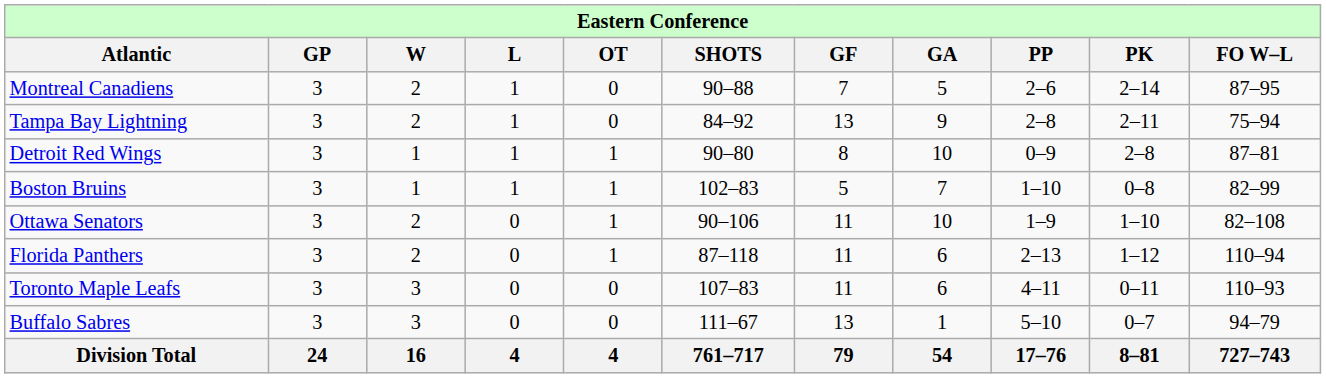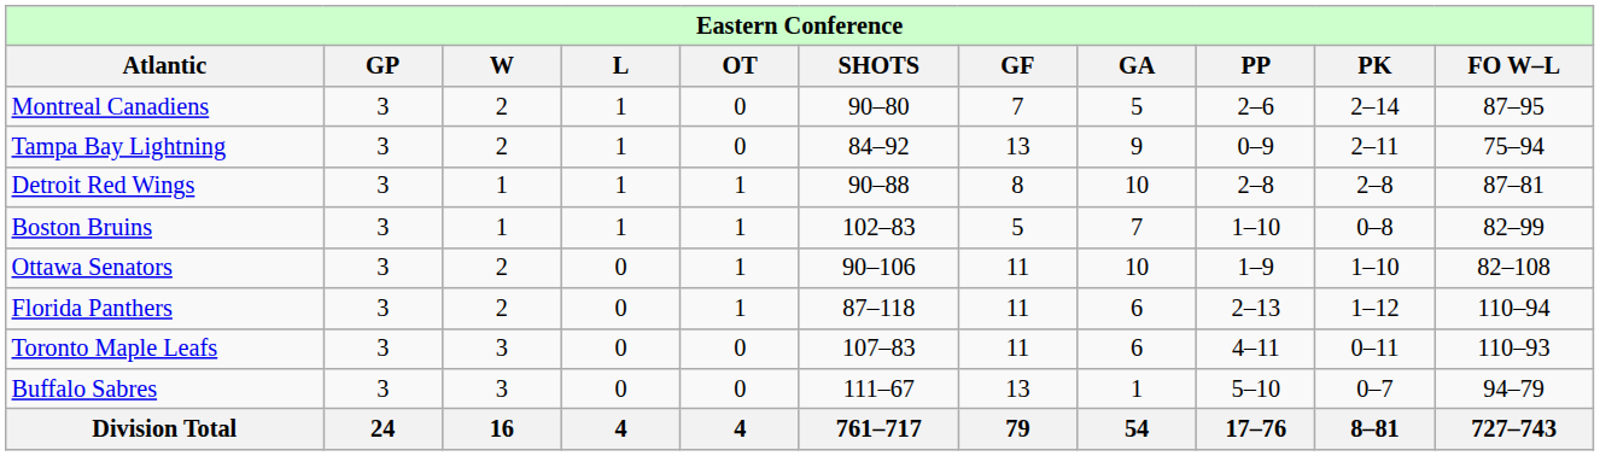 <table class="wikitable" style="text-align:center; width:65em; font-size:85%;">
 <tr style="background:#cfc; font-weight:bold;">
 <td colspan=11>Eastern Conference</td>
 </tr>
 <tr>
 <th width="20%">Atlantic</th>
 <th width="7.5%">GP</th>
 <th width="7.5%">W</th>
 <th width="7.5%">L</th>
 <th width="7.5%">OT</th>
 <th width="10%">SHOTS</th>
 <th width="7.5%">GF</th>
 <th width="7.5%">GA</th>
 <th width="7.5%">PP</th>
 <th width="7.5%">PK</th>
 <th width="10%">FO W–L</th>
 </tr>
 <tr>
 <td align=left><a href='#'>Montreal Canadiens</a></td>
 <td>3</td>
 <td>2</td>
 <td>1</td>
 <td>0</td>
-<td>90–88</td>
+<td>90–80</td>
 <td>7</td>
 <td>5</td>
 <td>2–6</td>
 <td>2–14</td>
 <td>87–95</td>
 </tr>
 <tr>
 <td align=left><a href='#'>Tampa Bay Lightning</a></td>
 <td>3</td>
 <td>2</td>
 <td>1</td>
 <td>0</td>
 <td>84–92</td>
 <td>13</td>
 <td>9</td>
-<td>2–8</td>
+<td>0–9</td>
 <td>2–11</td>
 <td>75–94</td>
 </tr>
 <tr>
 <td align=left><a href='#'>Detroit Red Wings</a></td>
 <td>3</td>
 <td>1</td>
 <td>1</td>
 <td>1</td>
-<td>90–80</td>
+<td>90–88</td>
 <td>8</td>
 <td>10</td>
-<td>0–9</td>
+<td>2–8</td>
 <td>2–8</td>
 <td>87–81</td>
 </tr>
 <tr>
 <td align=left><a href='#'>Boston Bruins</a></td>
 <td>3</td>
 <td>1</td>
 <td>1</td>
 <td>1</td>
 <td>102–83</td>
 <td>5</td>
 <td>7</td>
 <td>1–10</td>
 <td>0–8</td>
 <td>82–99</td>
 </tr>
 <tr>
 <td align=left><a href='#'>Ottawa Senators</a></td>
 <td>3</td>
 <td>2</td>
 <td>0</td>
 <td>1</td>
 <td>90–106</td>
 <td>11</td>
 <td>10</td>
 <td>1–9</td>
 <td>1–10</td>
 <td>82–108</td>
 </tr>
 <tr>
 <td align=left><a href='#'>Florida Panthers</a></td>
 <td>3</td>
 <td>2</td>
 <td>0</td>
 <td>1</td>
 <td>87–118</td>
 <td>11</td>
 <td>6</td>
 <td>2–13</td>
 <td>1–12</td>
 <td>110–94</td>
 </tr>
 <tr>
 <td align=left><a href='#'>Toronto Maple Leafs</a></td>
 <td>3</td>
 <td>3</td>
 <td>0</td>
 <td>0</td>
 <td>107–83</td>
 <td>11</td>
 <td>6</td>
 <td>4–11</td>
 <td>0–11</td>
 <td>110–93</td>
 </tr>
 <tr>
 <td align=left><a href='#'>Buffalo Sabres</a></td>
 <td>3</td>
 <td>3</td>
 <td>0</td>
 <td>0</td>
 <td>111–67</td>
 <td>13</td>
 <td>1</td>
 <td>5–10</td>
 <td>0–7</td>
 <td>94–79</td>
 </tr>
 <tr>
 <th>Division Total</th>
 <th>24</th>
 <th>16</th>
 <th>4</th>
 <th>4</th>
 <th>761–717</th>
 <th>79</th>
 <th>54</th>
 <th>17–76</th>
 <th>8–81</th>
 <th>727–743</th>
 </tr>
 </table>
